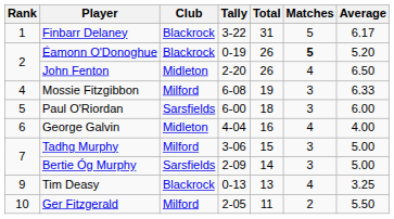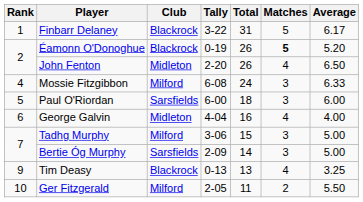 <table class="wikitable">
 <tr>
 <th>Rank</th>
 <th>Player</th>
 <th>Club</th>
 <th>Tally</th>
 <th>Total</th>
 <th>Matches</th>
 <th>Average</th>
 </tr>
 <tr>
 <td rowspan=1 align=center>1</td>
 <td><a href='#'>Finbarr Delaney</a></td>
 <td><a href='#'>Blackrock</a></td>
 <td align=center>3-22</td>
 <td align=center>31</td>
 <td align=center>5</td>
 <td align=center>6.17</td>
 </tr>
 <tr>
 <td rowspan=2 align=center>2</td>
 <td><a href='#'>Éamonn O'Donoghue</a></td>
 <td><a href='#'>Blackrock</a></td>
 <td align=center>0-19</td>
 <td align=center>26</td>
 <td align=center><strong>5</strong></td>
 <td align=center>5.20</td>
 </tr>
 <tr>
 <td><a href='#'>John Fenton</a></td>
 <td><a href='#'>Midleton</a></td>
 <td align=center>2-20</td>
 <td align=center>26</td>
 <td align=center>4</td>
 <td align=center>6.50</td>
 </tr>
 <tr>
 <td rowspan=1 align=center>4</td>
 <td>Mossie Fitzgibbon</td>
 <td><a href='#'>Milford</a></td>
 <td align=center>6-08</td>
-<td align=center>19</td>
+<td align=center>24</td>
 <td align=center>3</td>
 <td align=center>6.33</td>
 </tr>
 <tr>
 <td rowspan=1 align=center>5</td>
 <td>Paul O'Riordan</td>
 <td><a href='#'>Sarsfields</a></td>
 <td align=center>6-00</td>
 <td align=center>18</td>
 <td align=center>3</td>
 <td align=center>6.00</td>
 </tr>
 <tr>
 <td rowspan=1 align=center>6</td>
 <td>George Galvin</td>
 <td><a href='#'>Midleton</a></td>
 <td align=center>4-04</td>
 <td align=center>16</td>
 <td align=center>4</td>
 <td align=center>4.00</td>
 </tr>
 <tr>
 <td rowspan=2 align=center>7</td>
 <td><a href='#'>Tadhg Murphy</a></td>
 <td><a href='#'>Milford</a></td>
 <td align=center>3-06</td>
 <td align=center>15</td>
 <td align=center>3</td>
 <td align=center>5.00</td>
 </tr>
 <tr>
 <td><a href='#'>Bertie Óg Murphy</a></td>
 <td><a href='#'>Sarsfields</a></td>
 <td align=center>2-09</td>
 <td align=center>14</td>
 <td align=center>3</td>
 <td align=center>5.00</td>
 </tr>
 <tr>
 <td rowspan=1 align=center>9</td>
 <td>Tim Deasy</td>
 <td><a href='#'>Blackrock</a></td>
 <td align=center>0-13</td>
 <td align=center>13</td>
 <td align=center>4</td>
 <td align=center>3.25</td>
 </tr>
 <tr>
 <td rowspan=1 align=center>10</td>
 <td><a href='#'>Ger Fitzgerald</a></td>
 <td><a href='#'>Milford</a></td>
 <td align=center>2-05</td>
 <td align=center>11</td>
 <td align=center>2</td>
 <td align=center>5.50</td>
 </tr>
 </table>
